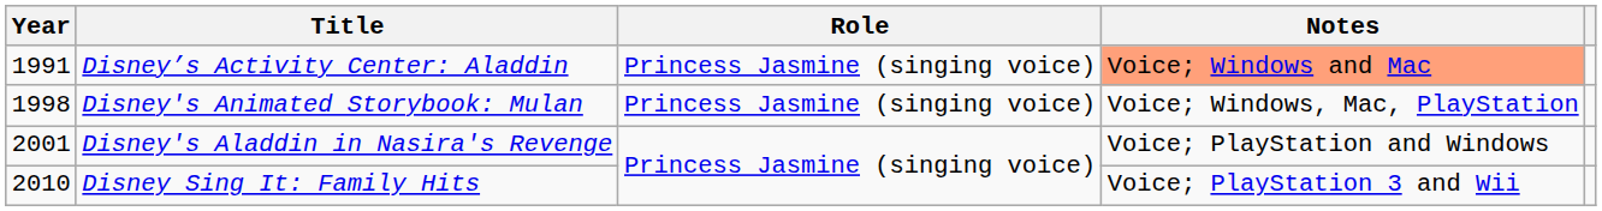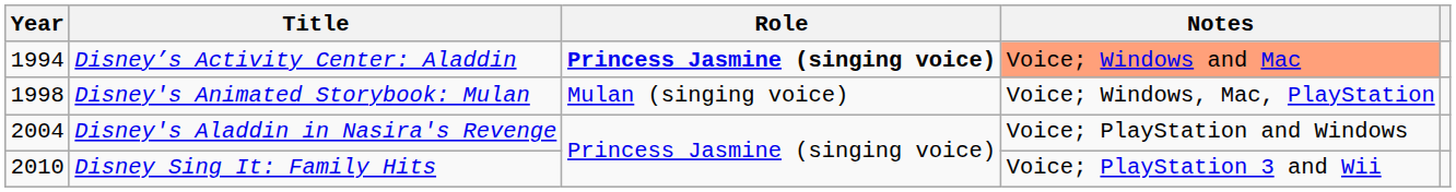 <table class="wikitable">
 <tr>
 <th>Year</th>
 <th>Title</th>
 <th>Role</th>
 <th>Notes</th>
 <th></th>
 </tr>
 <tr>
-<td>1991</td>
+<td>1994</td>
 <td><em><a href='#'>Disney’s Activity Center: Aladdin</a></em></td>
-<td><a href='#'>Princess Jasmine</a> (singing voice)</td>
+<td><strong><a href='#'>Princess Jasmine</a> (singing voice)</strong></td>
 <td style="background: lightsalmon;">Voice; <a href='#'>Windows</a> and <a href='#'>Mac</a></td>
 <td></td>
 </tr>
 <tr>
 <td>1998</td>
 <td><em><a href='#'>Disney's Animated Storybook: Mulan</a></em></td>
-<td><a href='#'>Princess Jasmine</a> (singing voice)</td>
+<td><a href='#'>Mulan</a> (singing voice)</td>
 <td>Voice; Windows, Mac, <a href='#'>PlayStation</a></td>
 <td></td>
 </tr>
 <tr>
-<td>2001</td>
+<td>2004</td>
 <td><em><a href='#'>Disney's Aladdin in Nasira's Revenge</a></em></td>
 <td rowspan="2"><a href='#'>Princess Jasmine</a> (singing voice)</td>
 <td>Voice; PlayStation and Windows</td>
 <td></td>
 </tr>
 <tr>
 <td>2010</td>
 <td><em><a href='#'>Disney Sing It: Family Hits</a></em></td>
 <td>Voice; <a href='#'>PlayStation 3</a> and <a href='#'>Wii</a></td>
 <td></td>
 </tr>
 </table>
